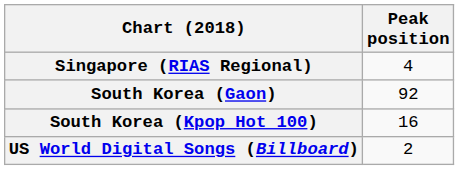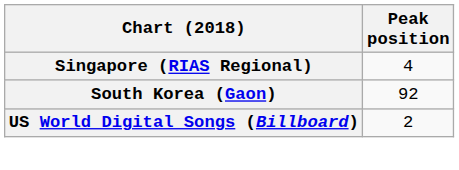 <table class="wikitable plainrowheaders" style="text-align:center">
 <tr>
 <th>Chart (2018)</th>
 <th>Peak<br>position</th>
 </tr>
 <tr>
 <th scope="row">Singapore (<a href='#'>RIAS</a> Regional)</th>
 <td>4</td>
 </tr>
 <tr>
 <th scope="row">South Korea (<a href='#'>Gaon</a>)</th>
 <td>92</td>
 </tr>
 <tr>
-<th scope="row">South Korea (<a href='#'>Kpop Hot 100</a>)</th>
-<td>16</td>
-</tr>
-<tr>
 <th scope="row">US <a href='#'>World Digital Songs</a> (<em><a href='#'>Billboard</a></em>)</th>
 <td>2</td>
 </tr>
 </table>
